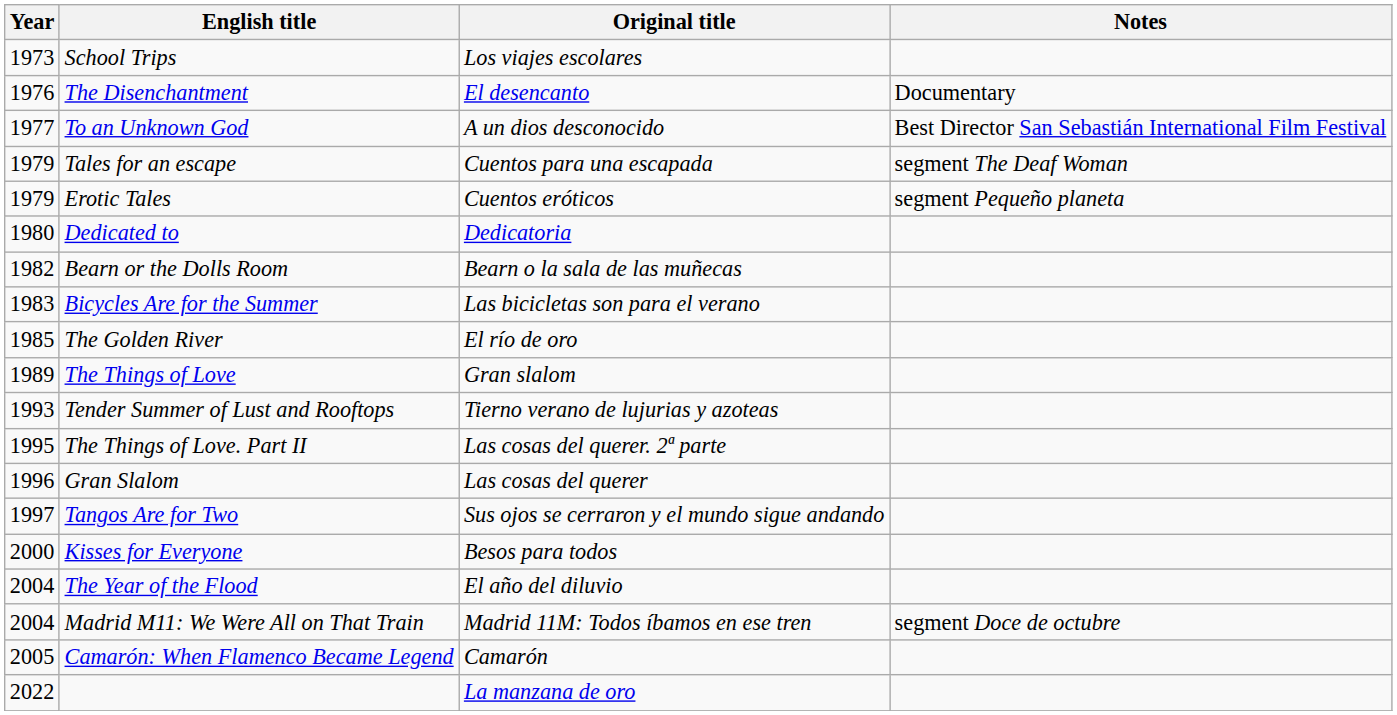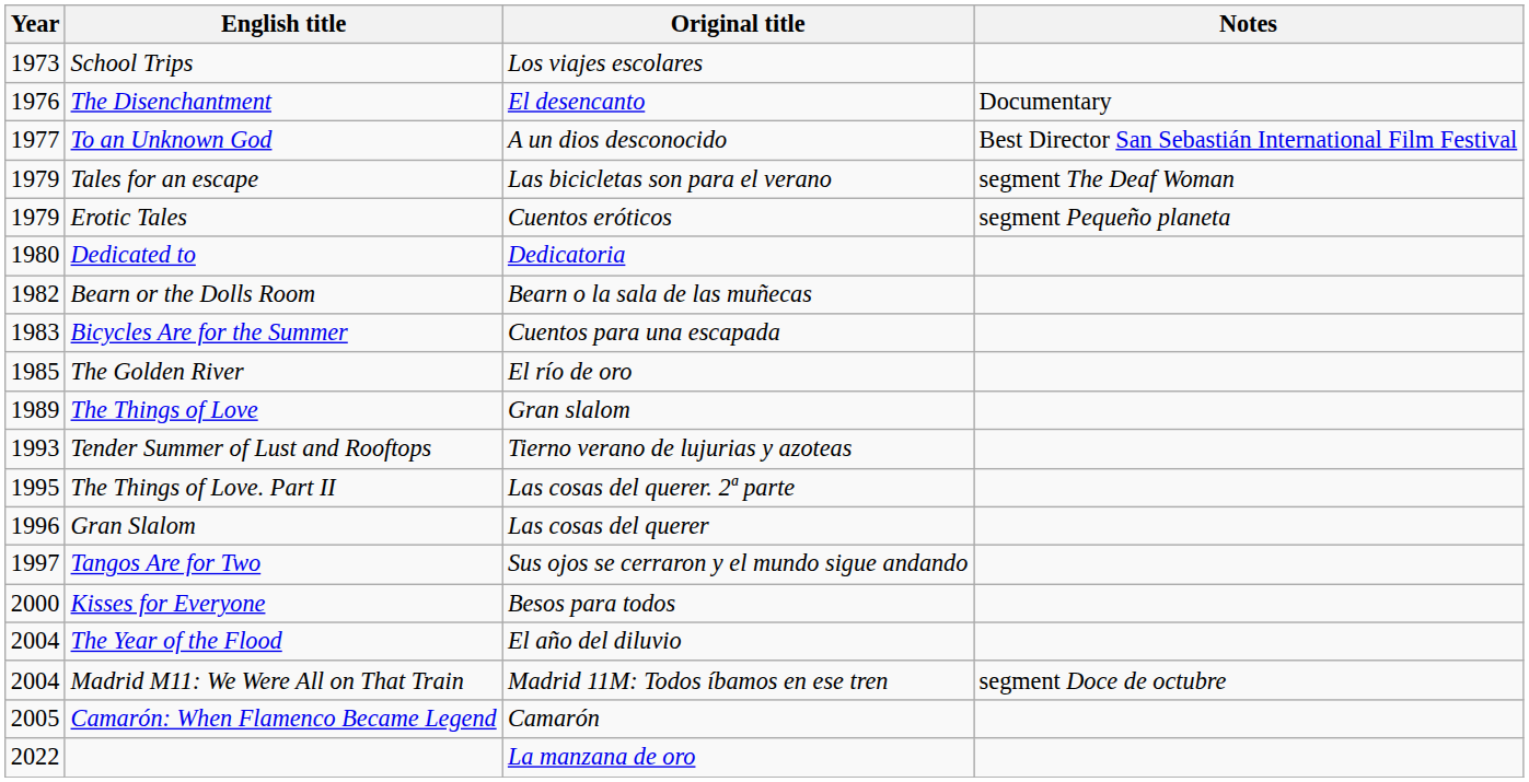 <table class="wikitable sortable">
 <tr>
 <th>Year</th>
 <th>English title</th>
 <th>Original title</th>
 <th>Notes</th>
 </tr>
 <tr>
 <td>1973</td>
 <td><em>School Trips</em></td>
 <td><em>Los viajes escolares</em></td>
 <td></td>
 </tr>
 <tr>
 <td>1976</td>
 <td><em><a href='#'>The Disenchantment</a></em></td>
 <td><em><a href='#'>El desencanto</a></em></td>
 <td>Documentary</td>
 </tr>
 <tr>
 <td>1977</td>
 <td><em><a href='#'>To an Unknown God</a></em></td>
 <td><em>A un dios desconocido</em></td>
 <td>Best Director <a href='#'>San Sebastián International Film Festival</a></td>
 </tr>
 <tr>
 <td>1979</td>
 <td><em>Tales for an escape</em></td>
-<td><em>Cuentos para una escapada</em></td>
+<td><em>Las bicicletas son para el verano</em></td>
 <td>segment <em>The Deaf Woman</em></td>
 </tr>
 <tr>
 <td>1979</td>
 <td><em>Erotic Tales</em></td>
 <td><em>Cuentos eróticos</em></td>
 <td>segment <em>Pequeño planeta</em></td>
 </tr>
 <tr>
 <td>1980</td>
 <td><em><a href='#'>Dedicated to</a></em></td>
 <td><em><a href='#'>Dedicatoria</a></em></td>
 <td></td>
 </tr>
 <tr>
 <td>1982</td>
 <td><em>Bearn or the Dolls Room</em></td>
 <td><em>Bearn o la sala de las muñecas</em></td>
 <td></td>
 </tr>
 <tr>
 <td>1983</td>
 <td><em><a href='#'>Bicycles Are for the Summer</a></em></td>
-<td><em>Las bicicletas son para el verano</em></td>
+<td><em>Cuentos para una escapada</em></td>
 <td></td>
 </tr>
 <tr>
 <td>1985</td>
 <td><em>The Golden River</em></td>
 <td><em>El río de oro</em></td>
 <td></td>
 </tr>
 <tr>
 <td>1989</td>
 <td><em><a href='#'>The Things of Love</a></em></td>
 <td><em>Gran slalom</em></td>
 <td></td>
 </tr>
 <tr>
 <td>1993</td>
 <td><em>Tender Summer of Lust and Rooftops</em></td>
 <td><em>Tierno verano de lujurias y azoteas</em></td>
 <td></td>
 </tr>
 <tr>
 <td>1995</td>
 <td><em>The Things of Love. Part II</em></td>
 <td><em>Las cosas del querer. 2ª parte</em></td>
 <td></td>
 </tr>
 <tr>
 <td>1996</td>
 <td><em>Gran Slalom</em></td>
 <td><em>Las cosas del querer</em></td>
 <td></td>
 </tr>
 <tr>
 <td>1997</td>
 <td><em><a href='#'>Tangos Are for Two</a></em></td>
 <td><em>Sus ojos se cerraron y el mundo sigue andando</em></td>
 <td></td>
 </tr>
 <tr>
 <td>2000</td>
 <td><em><a href='#'>Kisses for Everyone</a></em></td>
 <td><em>Besos para todos</em></td>
 <td></td>
 </tr>
 <tr>
 <td>2004</td>
 <td><em><a href='#'>The Year of the Flood</a></em></td>
 <td><em>El año del diluvio</em></td>
 <td></td>
 </tr>
 <tr>
 <td>2004</td>
 <td><em>Madrid M11: We Were All on That Train</em></td>
 <td><em>Madrid 11M: Todos íbamos en ese tren</em></td>
 <td>segment <em>Doce de octubre</em></td>
 </tr>
 <tr>
 <td>2005</td>
 <td><em><a href='#'>Camarón: When Flamenco Became Legend</a></em></td>
 <td><em>Camarón</em></td>
 <td></td>
 </tr>
 <tr>
 <td>2022</td>
 <td></td>
 <td><em><a href='#'>La manzana de oro</a></em></td>
 </tr>
 </table>
